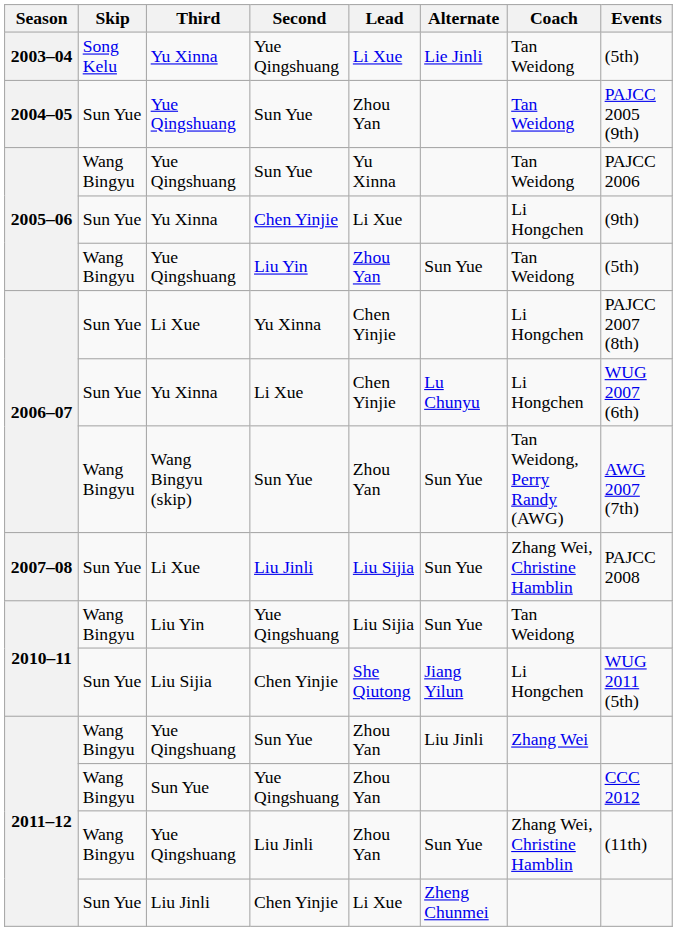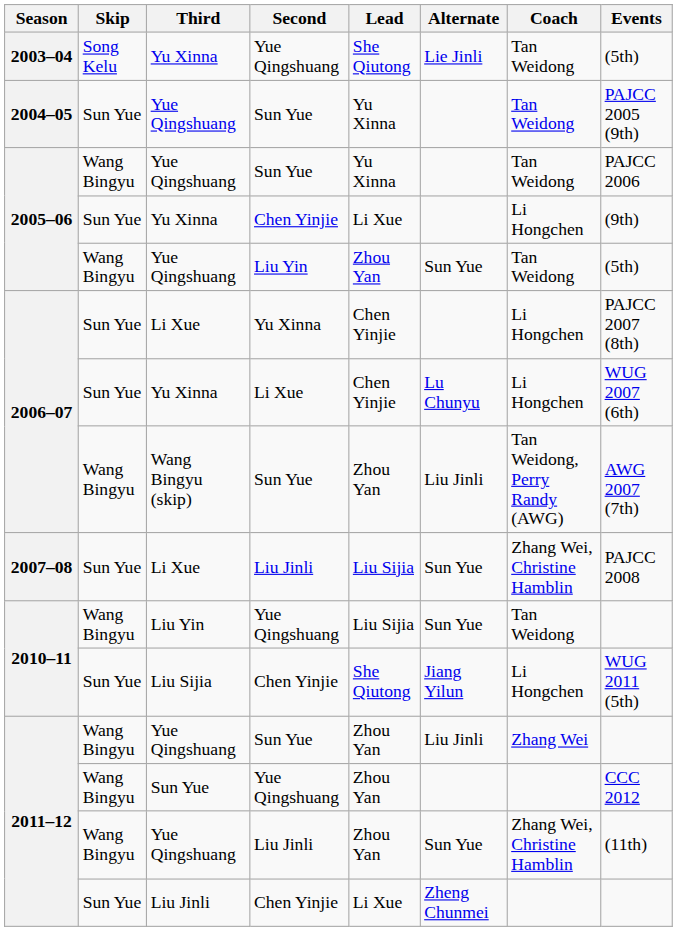 <table class="wikitable">
 <tr>
 <th scope="col" width=60>Season</th>
 <th scope="col">Skip</th>
 <th scope="col">Third</th>
 <th scope="col">Second</th>
 <th scope="col">Lead</th>
 <th scope="col">Alternate</th>
 <th scope="col">Coach</th>
 <th scope="col">Events</th>
 </tr>
 <tr>
 <th scope="row">2003–04</th>
 <td><a href='#'>Song Kelu</a></td>
 <td><a href='#'>Yu Xinna</a></td>
 <td>Yue Qingshuang</td>
-<td><a href='#'>Li Xue</a></td>
+<td><a href='#'>She Qiutong</a></td>
 <td><a href='#'>Lie Jinli</a></td>
 <td>Tan Weidong</td>
 <td> (5th)</td>
 </tr>
 <tr>
 <th scope="row">2004–05</th>
 <td>Sun Yue</td>
 <td><a href='#'>Yue Qingshuang</a></td>
 <td>Sun Yue</td>
-<td>Zhou Yan</td>
+<td>Yu Xinna</td>
 <td></td>
 <td><a href='#'>Tan Weidong</a></td>
 <td><a href='#'>PAJCC</a> 2005 <br> (9th)</td>
 </tr>
 <tr>
 <th scope="row" rowspan=3>2005–06</th>
 <td>Wang Bingyu</td>
 <td>Yue Qingshuang</td>
 <td>Sun Yue</td>
 <td>Yu Xinna</td>
 <td></td>
 <td>Tan Weidong</td>
 <td>PAJCC 2006 </td>
 </tr>
 <tr>
 <td>Sun Yue</td>
 <td>Yu Xinna</td>
 <td><a href='#'>Chen Yinjie</a></td>
 <td>Li Xue</td>
 <td></td>
 <td>Li Hongchen</td>
 <td> (9th)</td>
 </tr>
 <tr>
 <td>Wang Bingyu</td>
 <td>Yue Qingshuang</td>
 <td><a href='#'>Liu Yin</a></td>
 <td><a href='#'>Zhou Yan</a></td>
 <td>Sun Yue</td>
 <td>Tan Weidong</td>
 <td> (5th)</td>
 </tr>
 <tr>
 <th scope="row" rowspan=3>2006–07</th>
 <td>Sun Yue</td>
 <td>Li Xue</td>
 <td>Yu Xinna</td>
 <td>Chen Yinjie</td>
 <td></td>
 <td>Li Hongchen</td>
 <td>PAJCC 2007 <br> (8th)</td>
 </tr>
 <tr>
 <td>Sun Yue</td>
 <td>Yu Xinna</td>
 <td>Li Xue</td>
 <td>Chen Yinjie</td>
 <td><a href='#'>Lu Chunyu</a></td>
 <td>Li Hongchen</td>
 <td><a href='#'>WUG 2007</a> (6th)</td>
 </tr>
 <tr>
 <td>Wang Bingyu</td>
 <td>Wang Bingyu (skip)</td>
 <td>Sun Yue</td>
 <td>Zhou Yan</td>
-<td>Sun Yue</td>
+<td>Liu Jinli</td>
 <td>Tan Weidong,<br><a href='#'>Perry Randy</a> (AWG)</td>
 <td> <br><a href='#'>AWG 2007</a> <br> (7th)</td>
 </tr>
 <tr>
 <th scope="row">2007–08</th>
 <td>Sun Yue</td>
 <td>Li Xue</td>
 <td><a href='#'>Liu Jinli</a></td>
 <td><a href='#'>Liu Sijia</a></td>
 <td>Sun Yue</td>
 <td>Zhang Wei,<br><a href='#'>Christine Hamblin</a></td>
 <td>PAJCC 2008 </td>
 </tr>
 <tr>
 <th scope="row" rowspan=2>2010–11</th>
 <td>Wang Bingyu</td>
 <td>Liu Yin</td>
 <td>Yue Qingshuang</td>
 <td>Liu Sijia</td>
 <td>Sun Yue</td>
 <td>Tan Weidong</td>
 <td> </td>
 </tr>
 <tr>
 <td>Sun Yue</td>
 <td>Liu Sijia</td>
 <td>Chen Yinjie</td>
 <td><a href='#'>She Qiutong</a></td>
 <td><a href='#'>Jiang Yilun</a></td>
 <td>Li Hongchen</td>
 <td><a href='#'>WUG 2011</a> (5th)</td>
 </tr>
 <tr>
 <th scope="row" rowspan=4>2011–12</th>
 <td>Wang Bingyu</td>
 <td>Yue Qingshuang</td>
 <td>Sun Yue</td>
 <td>Zhou Yan</td>
 <td>Liu Jinli</td>
 <td><a href='#'>Zhang Wei</a></td>
 <td> </td>
 </tr>
 <tr>
 <td>Wang Bingyu</td>
 <td>Sun Yue</td>
 <td>Yue Qingshuang</td>
 <td>Zhou Yan</td>
 <td></td>
 <td></td>
 <td><a href='#'>CCC 2012</a> </td>
 </tr>
 <tr>
 <td>Wang Bingyu</td>
 <td>Yue Qingshuang</td>
 <td>Liu Jinli</td>
 <td>Zhou Yan</td>
 <td>Sun Yue</td>
 <td>Zhang Wei,<br><a href='#'>Christine Hamblin</a></td>
 <td> (11th)</td>
 </tr>
 <tr>
 <td>Sun Yue</td>
 <td>Liu Jinli</td>
 <td>Chen Yinjie</td>
 <td>Li Xue</td>
 <td><a href='#'>Zheng Chunmei</a></td>
 <td></td>
 <td></td>
 </tr>
 </table>
